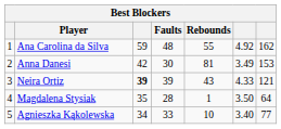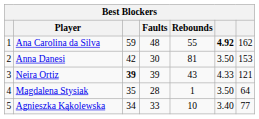 <table class="wikitable sortable" style=font-size:90%>
 <tr>
 <th colspan=7>Best Blockers</th>
 </tr>
 <tr>
 <th></th>
 <th width=158>Player</th>
 <th width=20></th>
 <th width=20>Faults</th>
 <th width=20>Rebounds</th>
 <th width=20></th>
 <th width=20></th>
 </tr>
 <tr>
 <td align=center>1</td>
 <td> <a href='#'>Ana Carolina da Silva</a></td>
 <td align=center>59</td>
 <td align=center>48</td>
 <td align=center>55</td>
-<td align=center>4.92</td>
+<td align=center><strong>4.92</strong></td>
 <td align=center>162</td>
 </tr>
 <tr>
 <td align=center>2</td>
 <td> <a href='#'>Anna Danesi</a></td>
 <td align=center>42</td>
 <td align=center>30</td>
 <td align=center>81</td>
-<td align=center>3.49</td>
+<td align=center>3.50</td>
 <td align=center>153</td>
 </tr>
 <tr>
 <td align=center>3</td>
 <td> <a href='#'>Neira Ortiz</a></td>
 <td align=center><strong>39</strong></td>
 <td align=center>39</td>
 <td align=center>43</td>
 <td align=center>4.33</td>
 <td align=center>121</td>
 </tr>
 <tr>
 <td align=center>4</td>
 <td> <a href='#'>Magdalena Stysiak</a></td>
 <td align=center>35</td>
 <td align=center>28</td>
 <td align=center>1</td>
 <td align=center>3.50</td>
 <td align=center>64</td>
 </tr>
 <tr>
 <td align=center>5</td>
 <td> <a href='#'>Agnieszka Kąkolewska</a></td>
 <td align=center>34</td>
 <td align=center>33</td>
 <td align=center>10</td>
 <td align=center>3.40</td>
 <td align=center>77</td>
 </tr>
 </table>
